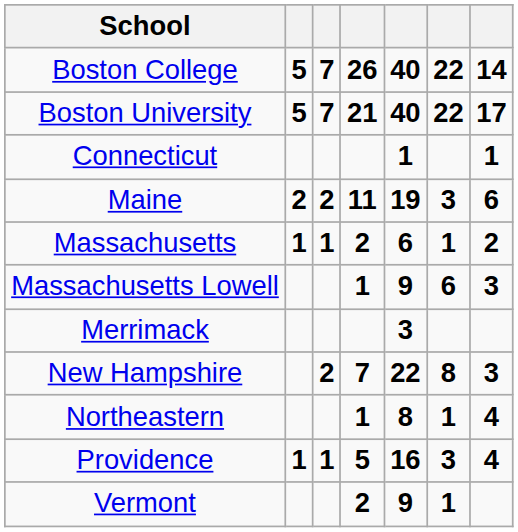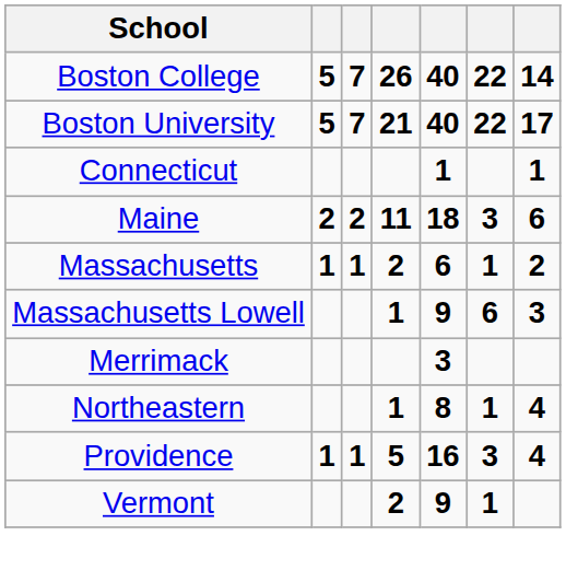 <table class="wikitable sortable" style="text-align: center;">
 <tr>
 <th>School</th>
 <th data-sort-type="number" scope="col"></th>
 <th data-sort-type="number" scope="col"></th>
 <th data-sort-type="number" scope="col"></th>
 <th data-sort-type="number" scope="col"></th>
 <th data-sort-type="number" scope="col"></th>
 <th data-sort-type="number" scope="col"></th>
 </tr>
 <tr>
 <td><a href='#'>Boston College</a></td>
 <td><strong>5</strong><br></td>
 <td><strong>7</strong><br></td>
 <td><strong>26</strong><br></td>
 <td><strong>40</strong><br></td>
 <td><strong>22</strong><br></td>
 <td><strong>14</strong><br></td>
 </tr>
 <tr>
 <td><a href='#'>Boston University</a></td>
 <td><strong>5</strong><br></td>
 <td><strong>7</strong><br></td>
 <td><strong>21</strong><br></td>
 <td><strong>40</strong><br></td>
 <td><strong>22</strong><br></td>
 <td><strong>17</strong><br></td>
 </tr>
 <tr>
 <td><a href='#'>Connecticut</a></td>
 <td></td>
 <td></td>
 <td></td>
 <td><strong>1</strong><br></td>
 <td></td>
 <td><strong>1</strong><br></td>
 </tr>
 <tr>
 <td><a href='#'>Maine</a></td>
 <td><strong>2</strong><br></td>
 <td><strong>2</strong><br></td>
 <td><strong>11</strong><br></td>
-<td><strong>19</strong><br></td>
+<td><strong>18</strong><br></td>
 <td><strong>3</strong><br></td>
 <td><strong>6</strong><br></td>
 </tr>
 <tr>
 <td><a href='#'>Massachusetts</a></td>
 <td><strong>1</strong><br></td>
 <td><strong>1</strong><br></td>
 <td><strong>2</strong><br></td>
 <td><strong>6</strong><br></td>
 <td><strong>1</strong><br></td>
 <td><strong>2</strong><br></td>
 </tr>
 <tr>
 <td><a href='#'>Massachusetts Lowell</a></td>
 <td></td>
 <td></td>
 <td><strong>1</strong><br></td>
 <td><strong>9</strong><br></td>
 <td><strong>6</strong><br></td>
 <td><strong>3</strong><br></td>
 </tr>
 <tr>
 <td><a href='#'>Merrimack</a></td>
 <td></td>
 <td></td>
 <td></td>
 <td><strong>3</strong><br></td>
 <td></td>
 <td></td>
 </tr>
 <tr>
-<td><a href='#'>New Hampshire</a></td>
-<td></td>
-<td><strong>2</strong><br></td>
-<td><strong>7</strong><br></td>
-<td><strong>22</strong><br></td>
-<td><strong>8</strong><br></td>
-<td><strong>3</strong><br></td>
-</tr>
-<tr>
 <td><a href='#'>Northeastern</a></td>
 <td></td>
 <td></td>
 <td><strong>1</strong><br></td>
 <td><strong>8</strong><br></td>
 <td><strong>1</strong><br></td>
 <td><strong>4</strong><br></td>
 </tr>
 <tr>
 <td><a href='#'>Providence</a></td>
 <td><strong>1</strong><br></td>
 <td><strong>1</strong><br></td>
 <td><strong>5</strong><br></td>
 <td><strong>16</strong><br></td>
 <td><strong>3</strong><br></td>
 <td><strong>4</strong><br></td>
 </tr>
 <tr>
 <td><a href='#'>Vermont</a></td>
 <td></td>
 <td></td>
 <td><strong>2</strong><br></td>
 <td><strong>9</strong><br></td>
 <td><strong>1</strong><br></td>
 <td></td>
 </tr>
 </table>
